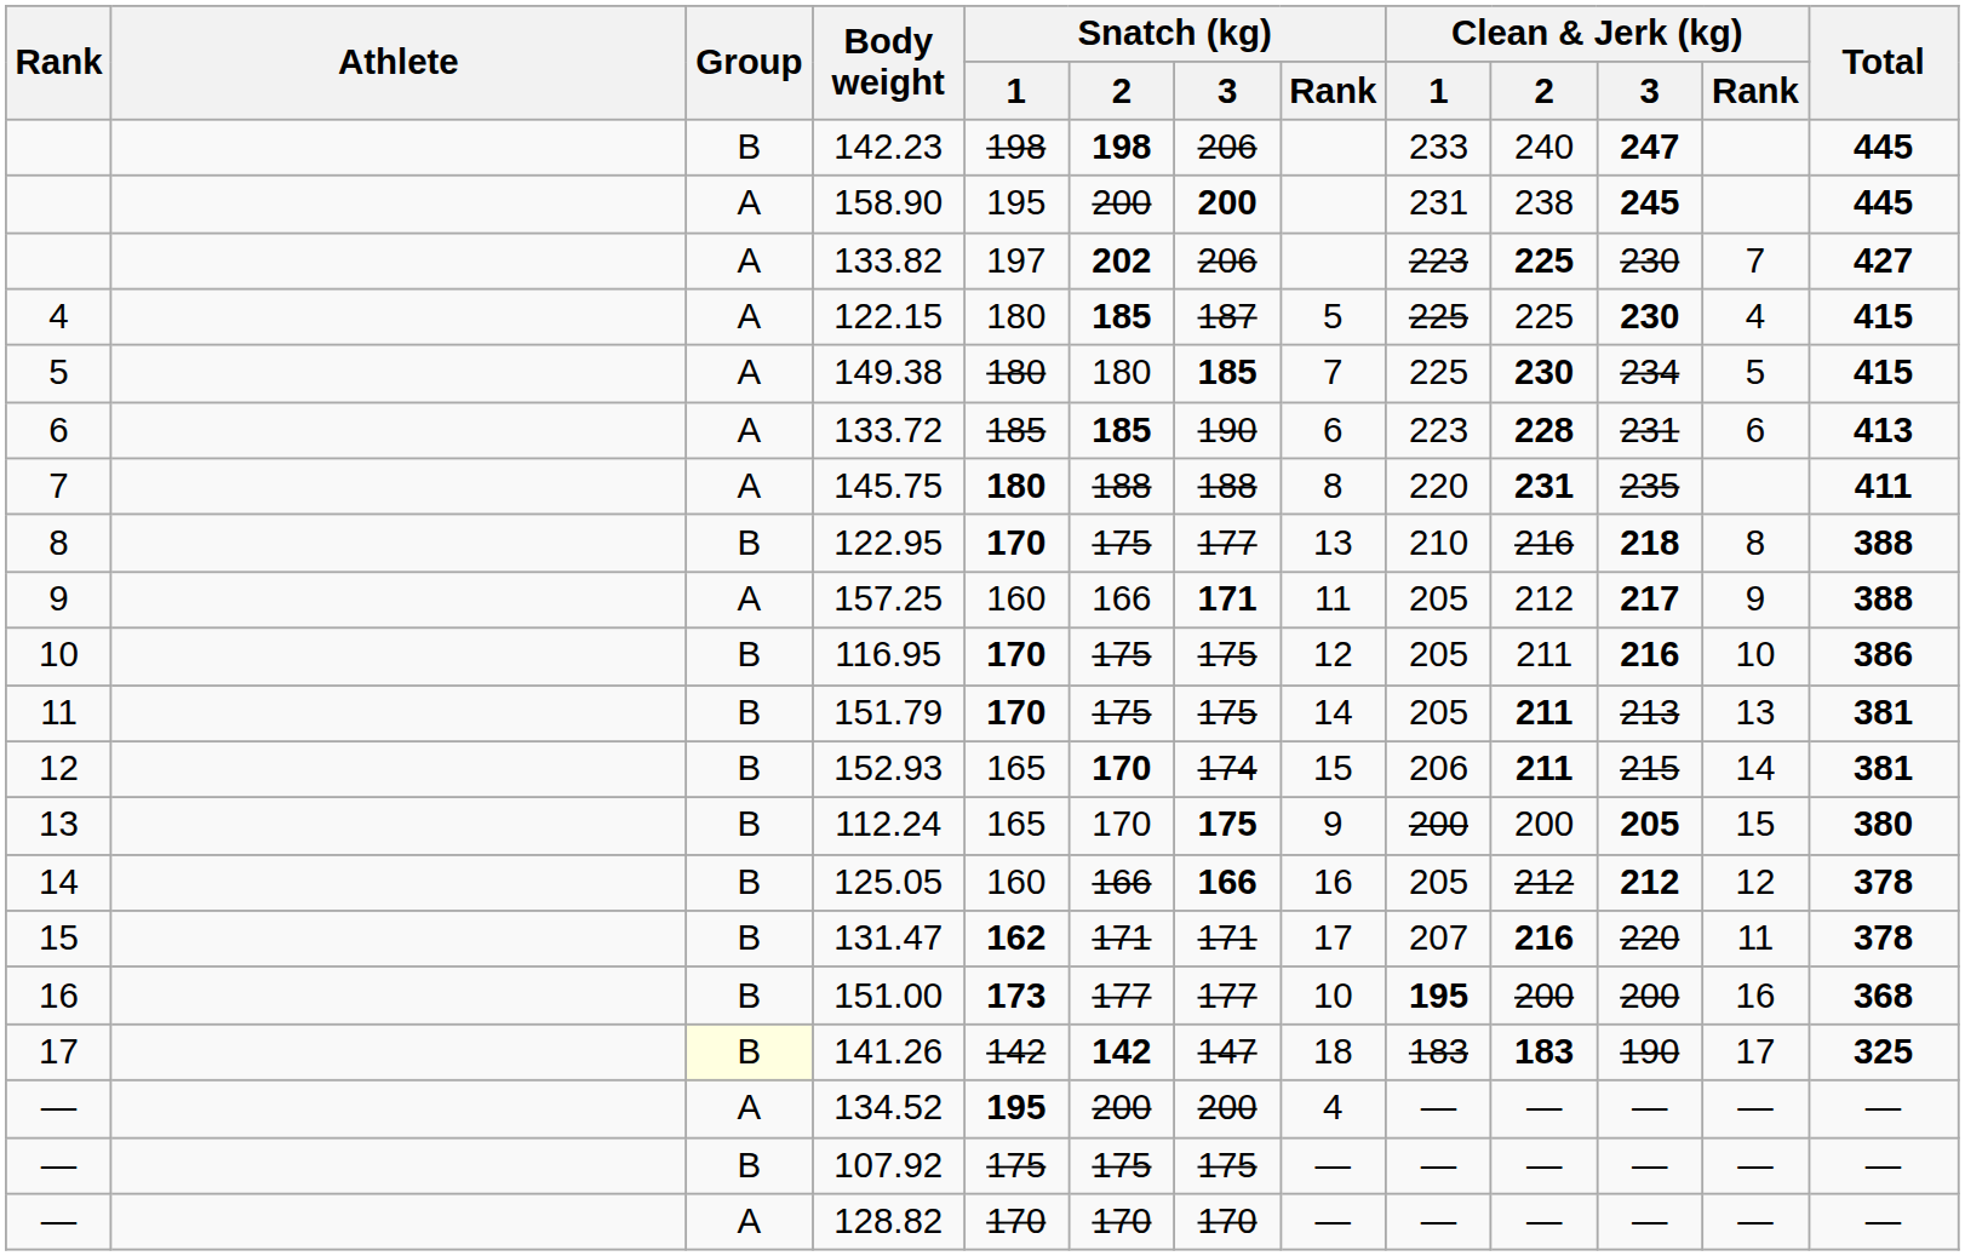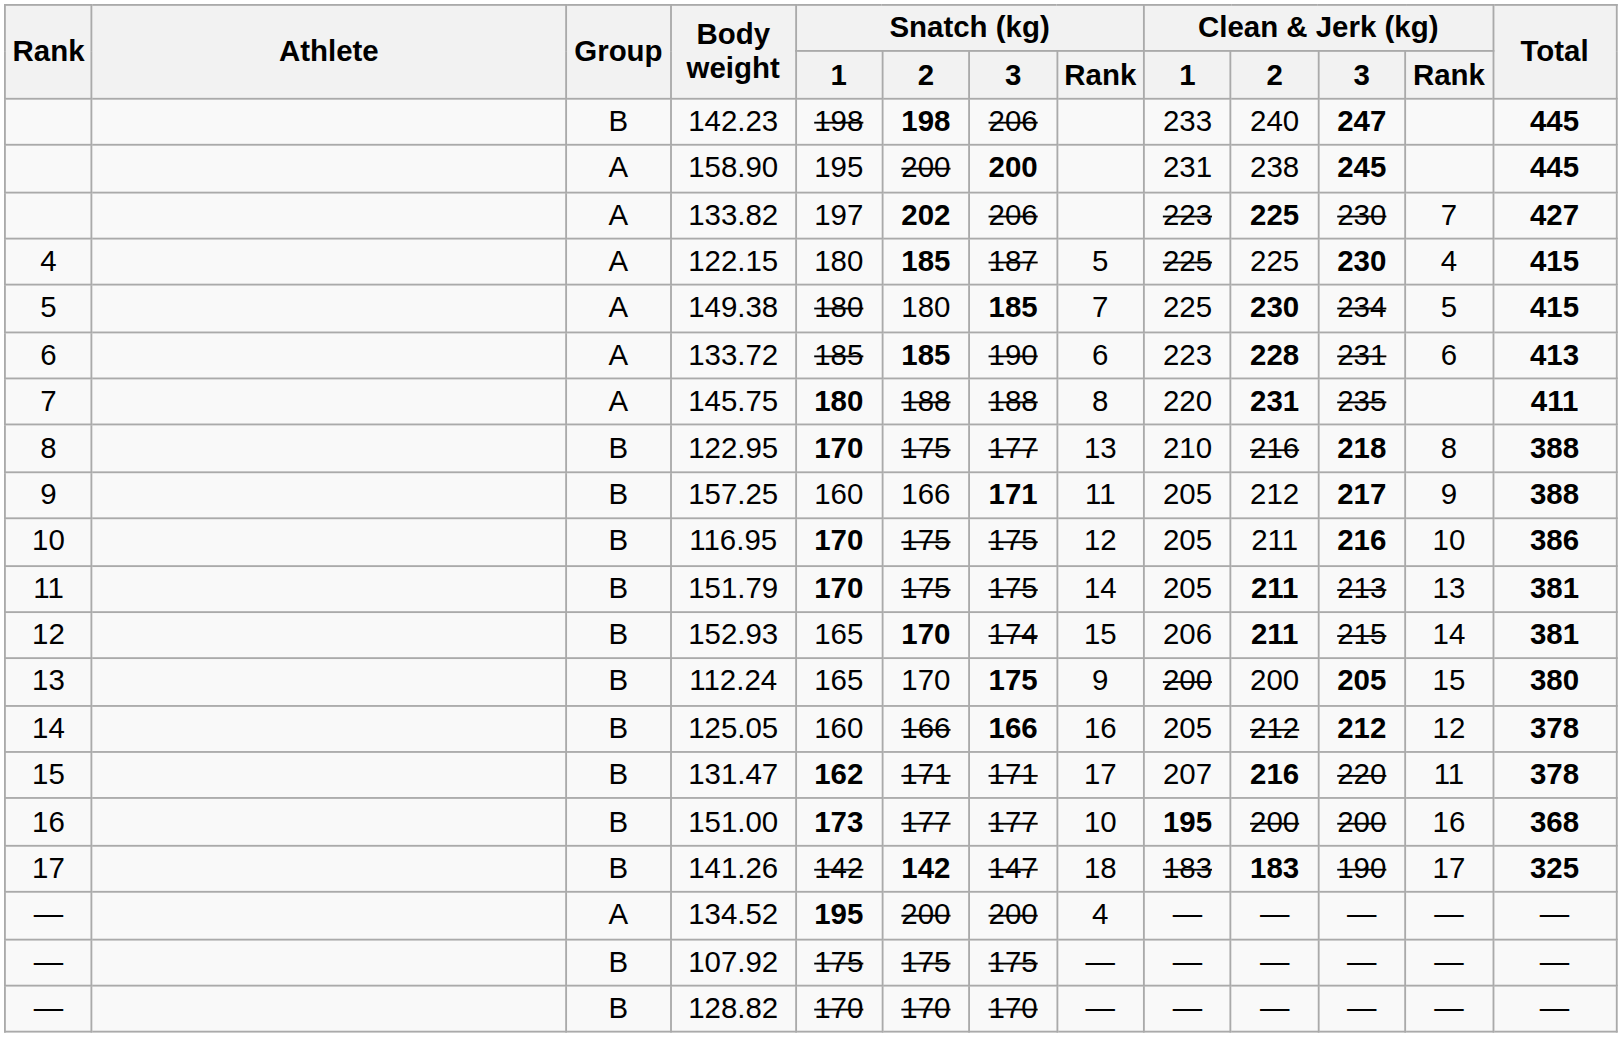 <table class = "wikitable" style="text-align:center;">
 <tr>
 <th rowspan=2 width=40>Rank</th>
 <th rowspan=2 width=250>Athlete</th>
 <th rowspan=2 width=50>Group</th>
 <th rowspan=2 width=60>Body weight</th>
 <th colspan=4>Snatch (kg)</th>
 <th colspan=4>Clean & Jerk (kg)</th>
 <th rowspan=2 width=60>Total</th>
 </tr>
 <tr>
 <th width=40>1</th>
 <th width=40>2</th>
 <th width=40>3</th>
 <th width=40>Rank</th>
 <th width=40>1</th>
 <th width=40>2</th>
 <th width=40>3</th>
 <th width=40>Rank</th>
 </tr>
 <tr>
 <td></td>
 <td align=left></td>
 <td>B</td>
 <td>142.23</td>
 <td><s>198 </s></td>
 <td><strong>198</strong></td>
 <td><s>206 </s></td>
 <td></td>
 <td>233</td>
 <td>240</td>
 <td><strong>247</strong></td>
 <td></td>
 <td><strong>445</strong></td>
 </tr>
 <tr>
 <td></td>
 <td align=left></td>
 <td>A</td>
 <td>158.90</td>
 <td>195</td>
 <td><s>200 </s></td>
 <td><strong>200</strong></td>
 <td></td>
 <td>231</td>
 <td>238</td>
 <td><strong>245</strong></td>
 <td></td>
 <td><strong>445</strong></td>
 </tr>
 <tr>
 <td></td>
 <td align=left></td>
 <td>A</td>
 <td>133.82</td>
 <td>197</td>
 <td><strong>202</strong></td>
 <td><s>206 </s></td>
 <td></td>
 <td><s>223 </s></td>
 <td><strong>225</strong></td>
 <td><s>230 </s></td>
 <td>7</td>
 <td><strong>427</strong></td>
 </tr>
 <tr>
 <td>4</td>
 <td align=left></td>
 <td>A</td>
 <td>122.15</td>
 <td>180</td>
 <td><strong>185</strong></td>
 <td><s>187 </s></td>
 <td>5</td>
 <td><s>225 </s></td>
 <td>225</td>
 <td><strong>230</strong></td>
 <td>4</td>
 <td><strong>415</strong></td>
 </tr>
 <tr>
 <td>5</td>
 <td align=left></td>
 <td>A</td>
 <td>149.38</td>
 <td><s>180 </s></td>
 <td>180</td>
 <td><strong>185</strong></td>
 <td>7</td>
 <td>225</td>
 <td><strong>230</strong></td>
 <td><s>234 </s></td>
 <td>5</td>
 <td><strong>415</strong></td>
 </tr>
 <tr>
 <td>6</td>
 <td align=left></td>
 <td>A</td>
 <td>133.72</td>
 <td><s>185 </s></td>
 <td><strong>185</strong></td>
 <td><s>190 </s></td>
 <td>6</td>
 <td>223</td>
 <td><strong>228</strong></td>
 <td><s>231 </s></td>
 <td>6</td>
 <td><strong>413</strong></td>
 </tr>
 <tr>
 <td>7</td>
 <td align=left></td>
 <td>A</td>
 <td>145.75</td>
 <td><strong>180</strong></td>
 <td><s>188 </s></td>
 <td><s>188 </s></td>
 <td>8</td>
 <td>220</td>
 <td><strong>231</strong></td>
 <td><s>235 </s></td>
 <td></td>
 <td><strong>411</strong></td>
 </tr>
 <tr>
 <td>8</td>
 <td align=left></td>
 <td>B</td>
 <td>122.95</td>
 <td><strong>170</strong></td>
 <td><s>175 </s></td>
 <td><s>177 </s></td>
 <td>13</td>
 <td>210</td>
 <td><s>216 </s></td>
 <td><strong>218</strong></td>
 <td>8</td>
 <td><strong>388</strong></td>
 </tr>
 <tr>
 <td>9</td>
 <td align=left></td>
-<td>A</td>
+<td>B</td>
 <td>157.25</td>
 <td>160</td>
 <td>166</td>
 <td><strong>171</strong></td>
 <td>11</td>
 <td>205</td>
 <td>212</td>
 <td><strong>217</strong></td>
 <td>9</td>
 <td><strong>388</strong></td>
 </tr>
 <tr>
 <td>10</td>
 <td align=left></td>
 <td>B</td>
 <td>116.95</td>
 <td><strong>170</strong></td>
 <td><s>175 </s></td>
 <td><s>175 </s></td>
 <td>12</td>
 <td>205</td>
 <td>211</td>
 <td><strong>216</strong></td>
 <td>10</td>
 <td><strong>386</strong></td>
 </tr>
 <tr>
 <td>11</td>
 <td align=left></td>
 <td>B</td>
 <td>151.79</td>
 <td><strong>170</strong></td>
 <td><s>175 </s></td>
 <td><s>175 </s></td>
 <td>14</td>
 <td>205</td>
 <td><strong>211</strong></td>
 <td><s>213 </s></td>
 <td>13</td>
 <td><strong>381</strong></td>
 </tr>
 <tr>
 <td>12</td>
 <td align=left></td>
 <td>B</td>
 <td>152.93</td>
 <td>165</td>
 <td><strong>170</strong></td>
 <td><s>174 </s></td>
 <td>15</td>
 <td>206</td>
 <td><strong>211</strong></td>
 <td><s>215 </s></td>
 <td>14</td>
 <td><strong>381</strong></td>
 </tr>
 <tr>
 <td>13</td>
 <td align=left></td>
 <td>B</td>
 <td>112.24</td>
 <td>165</td>
 <td>170</td>
 <td><strong>175</strong></td>
 <td>9</td>
 <td><s>200 </s></td>
 <td>200</td>
 <td><strong>205</strong></td>
 <td>15</td>
 <td><strong>380</strong></td>
 </tr>
 <tr>
 <td>14</td>
 <td align=left></td>
 <td>B</td>
 <td>125.05</td>
 <td>160</td>
 <td><s>166 </s></td>
 <td><strong>166</strong></td>
 <td>16</td>
 <td>205</td>
 <td><s>212 </s></td>
 <td><strong>212</strong></td>
 <td>12</td>
 <td><strong>378</strong></td>
 </tr>
 <tr>
 <td>15</td>
 <td align=left></td>
 <td>B</td>
 <td>131.47</td>
 <td><strong>162</strong></td>
 <td><s>171 </s></td>
 <td><s>171 </s></td>
 <td>17</td>
 <td>207</td>
 <td><strong>216</strong></td>
 <td><s>220 </s></td>
 <td>11</td>
 <td><strong>378</strong></td>
 </tr>
 <tr>
 <td>16</td>
 <td align=left></td>
 <td>B</td>
 <td>151.00</td>
 <td><strong>173</strong></td>
 <td><s>177 </s></td>
 <td><s>177 </s></td>
 <td>10</td>
 <td><strong>195</strong></td>
 <td><s>200 </s></td>
 <td><s>200 </s></td>
 <td>16</td>
 <td><strong>368</strong></td>
 </tr>
 <tr>
 <td>17</td>
 <td align=left></td>
-<td style="background: lightyellow;">B</td>
+<td>B</td>
 <td>141.26</td>
 <td><s>142 </s></td>
 <td><strong>142</strong></td>
 <td><s>147 </s></td>
 <td>18</td>
 <td><s>183 </s></td>
 <td><strong>183</strong></td>
 <td><s>190 </s></td>
 <td>17</td>
 <td><strong>325</strong></td>
 </tr>
 <tr>
 <td>—</td>
 <td align=left></td>
 <td>A</td>
 <td>134.52</td>
 <td><strong>195</strong></td>
 <td><s>200 </s></td>
 <td><s>200 </s></td>
 <td>4</td>
 <td>—</td>
 <td>—</td>
 <td>—</td>
 <td>—</td>
 <td>—</td>
 </tr>
 <tr>
 <td>—</td>
 <td align=left></td>
 <td>B</td>
 <td>107.92</td>
 <td><s>175 </s></td>
 <td><s>175 </s></td>
 <td><s>175 </s></td>
 <td>—</td>
 <td>—</td>
 <td>—</td>
 <td>—</td>
 <td>—</td>
 <td>—</td>
 </tr>
 <tr>
 <td>—</td>
 <td align=left></td>
-<td>A</td>
+<td>B</td>
 <td>128.82</td>
 <td><s>170 </s></td>
 <td><s>170 </s></td>
 <td><s>170 </s></td>
 <td>—</td>
 <td>—</td>
 <td>—</td>
 <td>—</td>
 <td>—</td>
 <td>—</td>
 </tr>
 </table>
